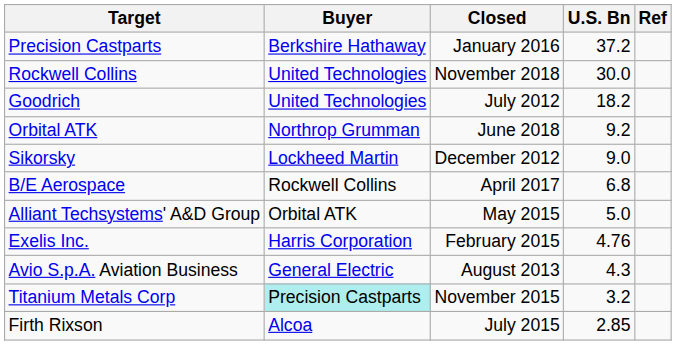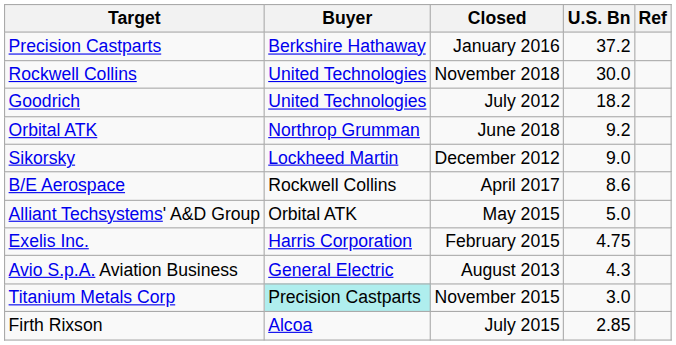 <table class="wikitable sortable">
 <tr>
 <th>Target</th>
 <th>Buyer</th>
 <th data-sort-type="usLongDate">Closed</th>
 <th>U.S. Bn</th>
 <th scope="col" class="unsortable">Ref</th>
 </tr>
 <tr>
 <td><a href='#'>Precision Castparts</a></td>
 <td><a href='#'>Berkshire Hathaway</a></td>
 <td style="text-align: right;">January 2016</td>
 <td style="text-align: right;">37.2</td>
 <td></td>
 </tr>
 <tr>
 <td><a href='#'>Rockwell Collins</a></td>
 <td><a href='#'>United Technologies</a></td>
 <td style="text-align: right;">November 2018</td>
 <td style="text-align: right;">30.0</td>
 <td></td>
 </tr>
 <tr>
 <td><a href='#'>Goodrich</a></td>
 <td><a href='#'>United Technologies</a></td>
 <td style="text-align: right;">July 2012</td>
 <td style="text-align: right;">18.2</td>
 <td></td>
 </tr>
 <tr>
 <td><a href='#'>Orbital ATK</a></td>
 <td><a href='#'>Northrop Grumman</a></td>
 <td style="text-align: right;">June 2018</td>
 <td style="text-align: right;">9.2</td>
 <td></td>
 </tr>
 <tr>
 <td><a href='#'>Sikorsky</a></td>
 <td><a href='#'>Lockheed Martin</a></td>
 <td style="text-align: right;">December 2012</td>
 <td style="text-align: right;">9.0</td>
 <td></td>
 </tr>
 <tr>
 <td><a href='#'>B/E Aerospace</a></td>
 <td>Rockwell Collins</td>
 <td style="text-align: right;">April 2017</td>
-<td style="text-align: right;">6.8</td>
+<td style="text-align: right;">8.6</td>
 <td></td>
 </tr>
 <tr>
 <td><a href='#'>Alliant Techsystems</a>' A&D Group</td>
 <td>Orbital ATK</td>
 <td style="text-align: right;">May 2015</td>
 <td style="text-align: right;">5.0</td>
 <td></td>
 </tr>
 <tr>
 <td><a href='#'>Exelis Inc.</a></td>
 <td><a href='#'>Harris Corporation</a></td>
 <td style="text-align: right;">February 2015</td>
-<td style="text-align: right;">4.76</td>
+<td style="text-align: right;">4.75</td>
 <td></td>
 </tr>
 <tr>
 <td><a href='#'>Avio S.p.A.</a> Aviation Business</td>
 <td><a href='#'>General Electric</a></td>
 <td style="text-align: right;">August 2013</td>
 <td style="text-align: right;">4.3</td>
 <td></td>
 </tr>
 <tr>
 <td><a href='#'>Titanium Metals Corp</a></td>
 <td style="background: paleturquoise;">Precision Castparts</td>
 <td style="text-align: right;">November 2015</td>
-<td style="text-align: right;">3.2</td>
+<td style="text-align: right;">3.0</td>
 <td></td>
 </tr>
 <tr>
 <td>Firth Rixson</td>
 <td><a href='#'>Alcoa</a></td>
 <td style="text-align: right;">July 2015</td>
 <td style="text-align: right;">2.85</td>
 <td></td>
 </tr>
 </table>
